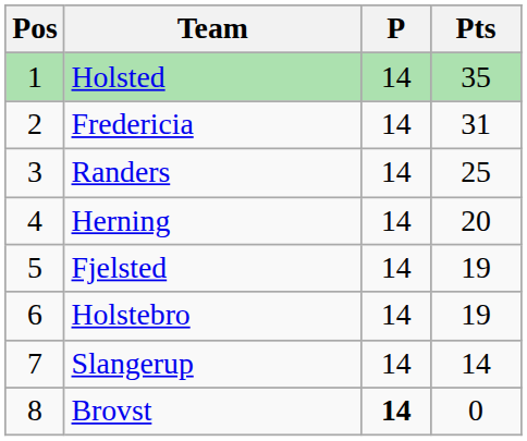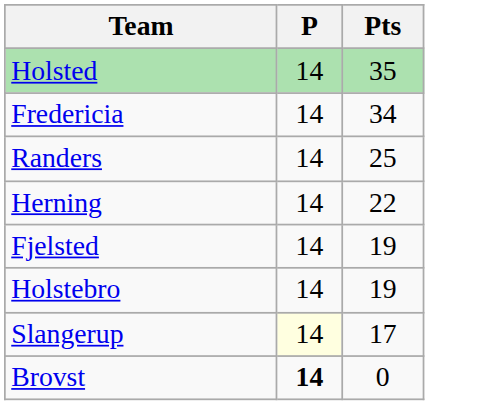 <table class="wikitable" style="font-size: 100%">
 <tr>
-<th width=20>Pos</th>
 <th width=150>Team</th>
 <th width=30>P</th>
 <th width=40>Pts</th>
 </tr>
 <tr align=center style="background:#ACE1AF;">
-<td>1</td>
 <td align="left"><a href='#'>Holsted</a></td>
 <td>14</td>
 <td>35</td>
 </tr>
 <tr align=center>
-<td>2</td>
 <td align="left"><a href='#'>Fredericia</a></td>
 <td>14</td>
-<td>31</td>
+<td>34</td>
 </tr>
 <tr align=center>
-<td>3</td>
 <td align="left"><a href='#'>Randers</a></td>
 <td>14</td>
 <td>25</td>
 </tr>
 <tr align=center>
-<td>4</td>
 <td align="left"><a href='#'>Herning</a></td>
 <td>14</td>
-<td>20</td>
+<td>22</td>
 </tr>
 <tr align=center>
-<td>5</td>
 <td align="left"><a href='#'>Fjelsted</a></td>
 <td>14</td>
 <td>19</td>
 </tr>
 <tr align=center>
-<td>6</td>
 <td align="left"><a href='#'>Holstebro</a></td>
 <td>14</td>
 <td>19</td>
 </tr>
 <tr align=center>
-<td>7</td>
 <td align="left"><a href='#'>Slangerup</a></td>
-<td>14</td>
-<td>14</td>
+<td style="background: lightyellow;">14</td>
+<td>17</td>
 </tr>
 <tr align=center>
-<td>8</td>
 <td align="left"><a href='#'>Brovst</a></td>
 <td><strong>14</strong></td>
 <td>0</td>
 </tr>
 </table>
